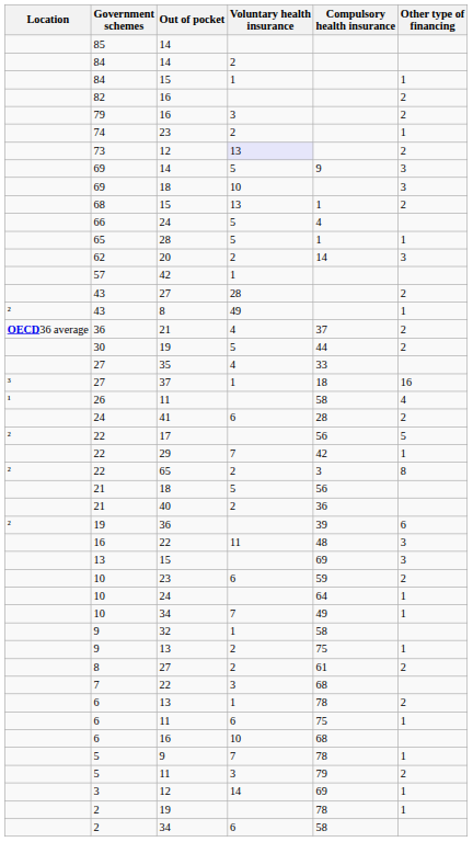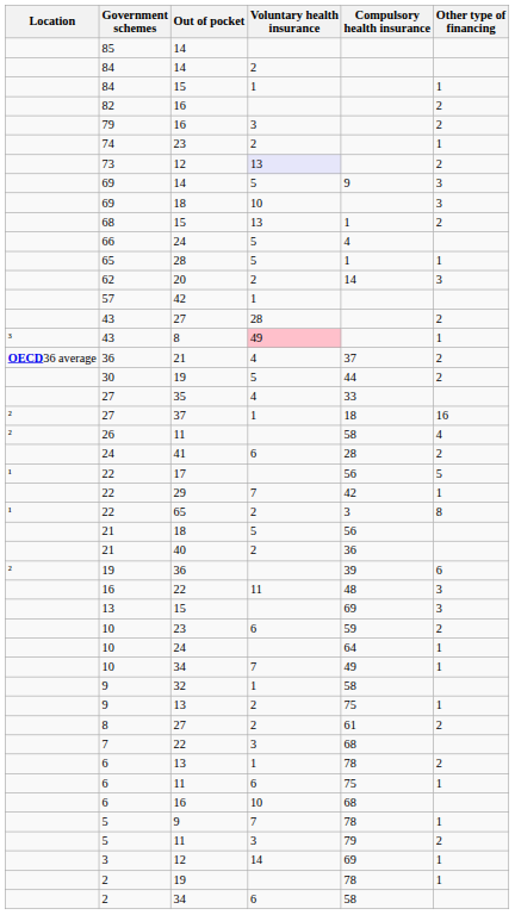 <table class="wikitable mw-datatable sortable sticky-header-multi sort-under static-row-numbers col1left defaultright">
 <tr>
 <th>Location</th>
 <th>Government <br> schemes</th>
 <th>Out of pocket</th>
 <th>Voluntary health <br> insurance</th>
 <th>Compulsory <br> health insurance</th>
 <th>Other type of <br> financing</th>
 </tr>
 <tr>
 <td></td>
 <td>85</td>
 <td>14</td>
 <td></td>
 <td></td>
 <td></td>
 </tr>
 <tr>
 <td></td>
 <td>84</td>
 <td>14</td>
 <td>2</td>
 <td></td>
 <td></td>
 </tr>
 <tr>
 <td></td>
 <td>84</td>
 <td>15</td>
 <td>1</td>
 <td></td>
 <td>1</td>
 </tr>
 <tr>
 <td></td>
 <td>82</td>
 <td>16</td>
 <td></td>
 <td></td>
 <td>2</td>
 </tr>
 <tr>
 <td></td>
 <td>79</td>
 <td>16</td>
 <td>3</td>
 <td></td>
 <td>2</td>
 </tr>
 <tr>
 <td></td>
 <td>74</td>
 <td>23</td>
 <td>2</td>
 <td></td>
 <td>1</td>
 </tr>
 <tr>
 <td></td>
 <td>73</td>
 <td>12</td>
 <td style="background: lavender;">13</td>
 <td></td>
 <td>2</td>
 </tr>
 <tr>
 <td></td>
 <td>69</td>
 <td>14</td>
 <td>5</td>
 <td>9</td>
 <td>3</td>
 </tr>
 <tr>
 <td></td>
 <td>69</td>
 <td>18</td>
 <td>10</td>
 <td></td>
 <td>3</td>
 </tr>
 <tr>
 <td></td>
 <td>68</td>
 <td>15</td>
 <td>13</td>
 <td>1</td>
 <td>2</td>
 </tr>
 <tr>
 <td></td>
 <td>66</td>
 <td>24</td>
 <td>5</td>
 <td>4</td>
 <td></td>
 </tr>
 <tr>
 <td></td>
 <td>65</td>
 <td>28</td>
 <td>5</td>
 <td>1</td>
 <td>1</td>
 </tr>
 <tr>
 <td></td>
 <td>62</td>
 <td>20</td>
 <td>2</td>
 <td>14</td>
 <td>3</td>
 </tr>
 <tr>
 <td></td>
 <td>57</td>
 <td>42</td>
 <td>1</td>
 <td></td>
 <td></td>
 </tr>
 <tr>
 <td></td>
 <td>43</td>
 <td>27</td>
 <td>28</td>
 <td></td>
 <td>2</td>
 </tr>
 <tr>
-<td>²</td>
+<td>³</td>
 <td>43</td>
 <td>8</td>
-<td>49</td>
+<td style="background: pink;">49</td>
 <td></td>
 <td>1</td>
 </tr>
 <tr>
 <td><strong><a href='#'>OECD</a></strong>36 average</td>
 <td>36</td>
 <td>21</td>
 <td>4</td>
 <td>37</td>
 <td>2</td>
 </tr>
 <tr>
 <td></td>
 <td>30</td>
 <td>19</td>
 <td>5</td>
 <td>44</td>
 <td>2</td>
 </tr>
 <tr>
 <td></td>
 <td>27</td>
 <td>35</td>
 <td>4</td>
 <td>33</td>
 <td></td>
 </tr>
 <tr>
-<td>³</td>
+<td>²</td>
 <td>27</td>
 <td>37</td>
 <td>1</td>
 <td>18</td>
 <td>16</td>
 </tr>
 <tr>
-<td>¹</td>
+<td>²</td>
 <td>26</td>
 <td>11</td>
 <td></td>
 <td>58</td>
 <td>4</td>
 </tr>
 <tr>
 <td></td>
 <td>24</td>
 <td>41</td>
 <td>6</td>
 <td>28</td>
 <td>2</td>
 </tr>
 <tr>
-<td>²</td>
+<td>¹</td>
 <td>22</td>
 <td>17</td>
 <td></td>
 <td>56</td>
 <td>5</td>
 </tr>
 <tr>
 <td></td>
 <td>22</td>
 <td>29</td>
 <td>7</td>
 <td>42</td>
 <td>1</td>
 </tr>
 <tr>
-<td>²</td>
+<td>¹</td>
 <td>22</td>
 <td>65</td>
 <td>2</td>
 <td>3</td>
 <td>8</td>
 </tr>
 <tr>
 <td></td>
 <td>21</td>
 <td>18</td>
 <td>5</td>
 <td>56</td>
 <td></td>
 </tr>
 <tr>
 <td></td>
 <td>21</td>
 <td>40</td>
 <td>2</td>
 <td>36</td>
 <td></td>
 </tr>
 <tr>
 <td>²</td>
 <td>19</td>
 <td>36</td>
 <td></td>
 <td>39</td>
 <td>6</td>
 </tr>
 <tr>
 <td></td>
 <td>16</td>
 <td>22</td>
 <td>11</td>
 <td>48</td>
 <td>3</td>
 </tr>
 <tr>
 <td></td>
 <td>13</td>
 <td>15</td>
 <td></td>
 <td>69</td>
 <td>3</td>
 </tr>
 <tr>
 <td></td>
 <td>10</td>
 <td>23</td>
 <td>6</td>
 <td>59</td>
 <td>2</td>
 </tr>
 <tr>
 <td></td>
 <td>10</td>
 <td>24</td>
 <td></td>
 <td>64</td>
 <td>1</td>
 </tr>
 <tr>
 <td></td>
 <td>10</td>
 <td>34</td>
 <td>7</td>
 <td>49</td>
 <td>1</td>
 </tr>
 <tr>
 <td></td>
 <td>9</td>
 <td>32</td>
 <td>1</td>
 <td>58</td>
 <td></td>
 </tr>
 <tr>
 <td></td>
 <td>9</td>
 <td>13</td>
 <td>2</td>
 <td>75</td>
 <td>1</td>
 </tr>
 <tr>
 <td></td>
 <td>8</td>
 <td>27</td>
 <td>2</td>
 <td>61</td>
 <td>2</td>
 </tr>
 <tr>
 <td></td>
 <td>7</td>
 <td>22</td>
 <td>3</td>
 <td>68</td>
 <td></td>
 </tr>
 <tr>
 <td></td>
 <td>6</td>
 <td>13</td>
 <td>1</td>
 <td>78</td>
 <td>2</td>
 </tr>
 <tr>
 <td></td>
 <td>6</td>
 <td>11</td>
 <td>6</td>
 <td>75</td>
 <td>1</td>
 </tr>
 <tr>
 <td></td>
 <td>6</td>
 <td>16</td>
 <td>10</td>
 <td>68</td>
 <td></td>
 </tr>
 <tr>
 <td></td>
 <td>5</td>
 <td>9</td>
 <td>7</td>
 <td>78</td>
 <td>1</td>
 </tr>
 <tr>
 <td></td>
 <td>5</td>
 <td>11</td>
 <td>3</td>
 <td>79</td>
 <td>2</td>
 </tr>
 <tr>
 <td></td>
 <td>3</td>
 <td>12</td>
 <td>14</td>
 <td>69</td>
 <td>1</td>
 </tr>
 <tr>
 <td></td>
 <td>2</td>
 <td>19</td>
 <td></td>
 <td>78</td>
 <td>1</td>
 </tr>
 <tr>
 <td></td>
 <td>2</td>
 <td>34</td>
 <td>6</td>
 <td>58</td>
 <td></td>
 </tr>
 </table>
